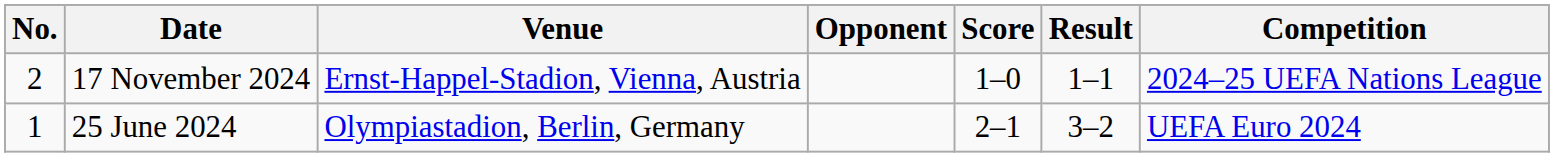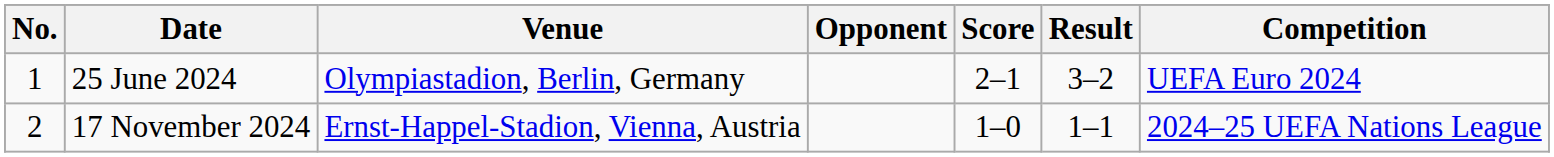 <table class="wikitable sortable">
 <tr>
 <th scope="col">No.</th>
 <th scope="col">Date</th>
 <th scope="col">Venue</th>
 <th scope="col">Opponent</th>
 <th scope="col">Score</th>
 <th scope="col">Result</th>
 <th scope="col">Competition</th>
 </tr>
 <tr>
+<td style="text-align:center">1</td>
+<td>25 June 2024</td>
+<td><a href='#'>Olympiastadion</a>, <a href='#'>Berlin</a>, Germany</td>
+<td></td>
+<td style="text-align:center">2–1</td>
+<td style="text-align:center">3–2</td>
+<td><a href='#'>UEFA Euro 2024</a></td>
+</tr>
+<tr>
 <td style="text-align:center">2</td>
 <td>17 November 2024</td>
 <td><a href='#'>Ernst-Happel-Stadion</a>, <a href='#'>Vienna</a>, Austria</td>
 <td></td>
 <td style="text-align:center">1–0</td>
 <td style="text-align:center">1–1</td>
 <td><a href='#'>2024–25 UEFA Nations League</a></td>
 </tr>
-<tr>
-<td style="text-align:center">1</td>
-<td>25 June 2024</td>
-<td><a href='#'>Olympiastadion</a>, <a href='#'>Berlin</a>, Germany</td>
-<td></td>
-<td style="text-align:center">2–1</td>
-<td style="text-align:center">3–2</td>
-<td><a href='#'>UEFA Euro 2024</a></td>
-</tr>
 </table>
